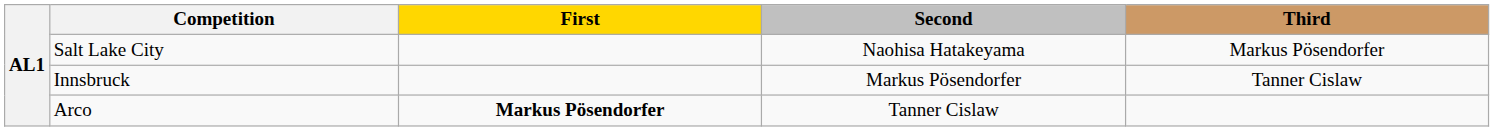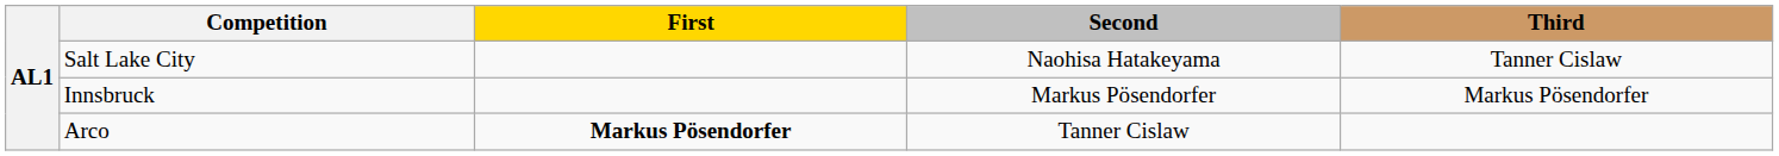 <table class="wikitable" style="text-align:center;">
 <tr>
 <th rowspan="4" width="1%">AL1</th>
 <th width="24%">Competition</th>
 <th width="25%" style="background: gold">First</th>
 <th width="25%" style="background: silver">Second</th>
 <th width="25%" style="background: #cc9966">Third</th>
 </tr>
 <tr>
 <td style="text-align:left"> Salt Lake City</td>
 <td> </td>
 <td> Naohisa Hatakeyama</td>
-<td> Markus Pösendorfer</td>
+<td> Tanner Cislaw</td>
 </tr>
 <tr>
 <td style="text-align:left"> Innsbruck</td>
 <td> </td>
 <td> Markus Pösendorfer</td>
-<td> Tanner Cislaw</td>
+<td> Markus Pösendorfer</td>
 </tr>
 <tr>
 <td style="text-align:left"> Arco</td>
 <td><strong> Markus Pösendorfer</strong></td>
 <td> Tanner Cislaw</td>
 <td></td>
 </tr>
 </table>
